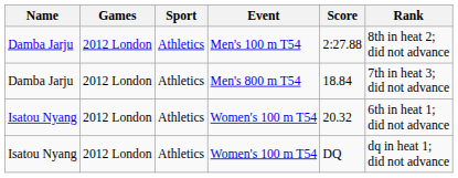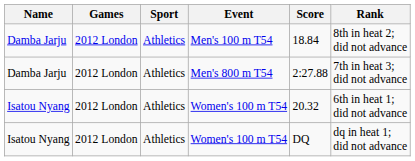 <table class="wikitable sortable" style="font-size:90%">
 <tr>
 <th>Name</th>
 <th>Games</th>
 <th>Sport</th>
 <th>Event</th>
 <th>Score</th>
 <th>Rank</th>
 </tr>
 <tr>
 <td><a href='#'>Damba Jarju</a></td>
 <td><a href='#'>2012 London</a></td>
 <td><a href='#'>Athletics</a></td>
 <td><a href='#'>Men's 100 m T54</a></td>
-<td>2:27.88</td>
+<td>18.84</td>
 <td>8th in heat 2;<br> did not advance</td>
 </tr>
 <tr>
 <td>Damba Jarju</td>
 <td>2012 London</td>
 <td>Athletics</td>
 <td><a href='#'>Men's 800 m T54</a></td>
-<td>18.84</td>
+<td>2:27.88</td>
 <td>7th in heat 3;<br> did not advance</td>
 </tr>
 <tr>
 <td><a href='#'>Isatou Nyang</a></td>
 <td>2012 London</td>
 <td>Athletics</td>
 <td><a href='#'>Women's 100 m T54</a></td>
 <td>20.32</td>
 <td>6th in heat 1;<br> did not advance</td>
 </tr>
 <tr>
 <td>Isatou Nyang</td>
 <td>2012 London</td>
 <td>Athletics</td>
 <td><a href='#'>Women's 100 m T54</a></td>
 <td>DQ</td>
 <td>dq in heat 1;<br> did not advance</td>
 </tr>
 </table>
